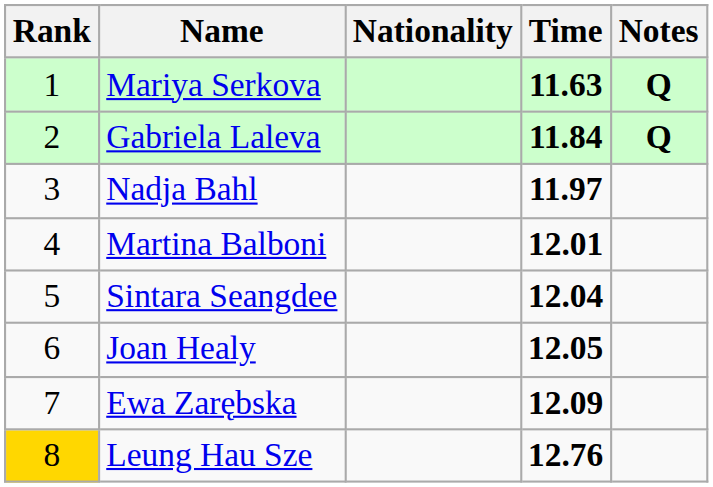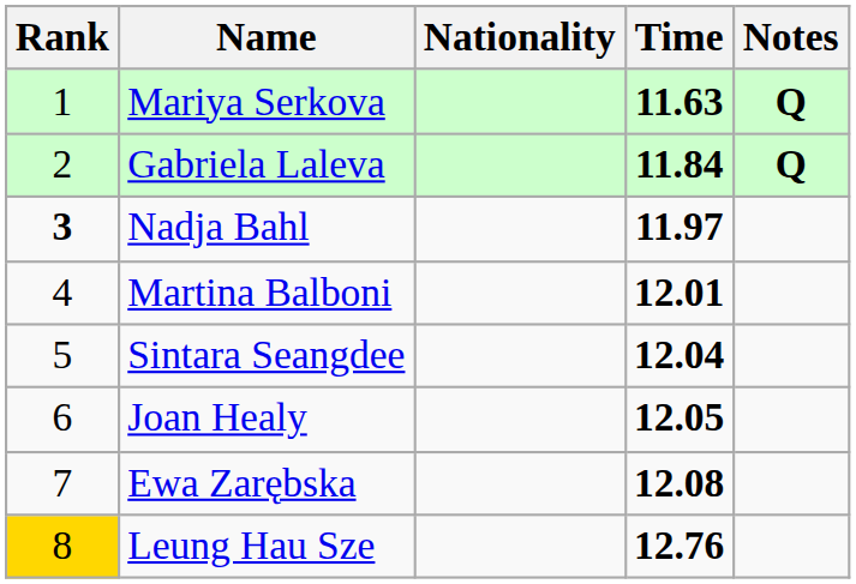 <table class="wikitable sortable" style="text-align:center">
 <tr>
 <th>Rank</th>
 <th>Name</th>
 <th>Nationality</th>
 <th>Time</th>
 <th>Notes</th>
 </tr>
 <tr bgcolor=ccffcc>
 <td>1</td>
 <td align=left><a href='#'>Mariya Serkova</a></td>
 <td align=left></td>
 <td><strong>11.63</strong></td>
 <td><strong>Q</strong></td>
 </tr>
 <tr bgcolor=ccffcc>
 <td>2</td>
 <td align=left><a href='#'>Gabriela Laleva</a></td>
 <td align=left></td>
 <td><strong>11.84</strong></td>
 <td><strong>Q</strong></td>
 </tr>
 <tr>
-<td>3</td>
+<td><strong>3</strong></td>
 <td align=left><a href='#'>Nadja Bahl</a></td>
 <td align=left></td>
 <td><strong>11.97</strong></td>
 <td></td>
 </tr>
 <tr>
 <td>4</td>
 <td align=left><a href='#'>Martina Balboni</a></td>
 <td align=left></td>
 <td><strong>12.01</strong></td>
 <td></td>
 </tr>
 <tr>
 <td>5</td>
 <td align=left><a href='#'>Sintara Seangdee</a></td>
 <td align=left></td>
 <td><strong>12.04</strong></td>
 <td></td>
 </tr>
 <tr>
 <td>6</td>
 <td align=left><a href='#'>Joan Healy</a></td>
 <td align=left></td>
 <td><strong>12.05</strong></td>
 <td></td>
 </tr>
 <tr>
 <td>7</td>
 <td align=left><a href='#'>Ewa Zarębska</a></td>
 <td align=left></td>
-<td><strong>12.09</strong></td>
+<td><strong>12.08</strong></td>
 <td></td>
 </tr>
 <tr>
 <td style="background: gold;">8</td>
 <td align=left><a href='#'>Leung Hau Sze</a></td>
 <td align=left></td>
 <td><strong>12.76</strong></td>
 <td></td>
 </tr>
 </table>
